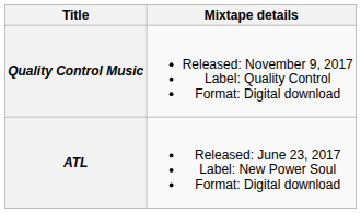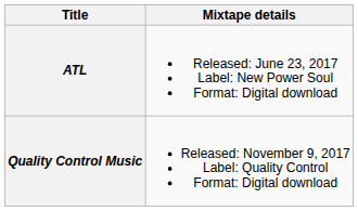 <table class="wikitable plainrowheaders" style="text-align:center;">
 <tr>
 <th>Title</th>
 <th>Mixtape details</th>
 </tr>
 <tr>
+<th scope="row"><em>ATL</em></th>
+<td><br><ul><li>Released: June 23, 2017</li><li>Label: New Power Soul</li><li>Format: Digital download</li></ul></td>
+</tr>
+<tr>
 <th scope="row"><em>Quality Control Music</em></th>
 <td><br><ul><li>Released: November 9, 2017</li><li>Label: Quality Control</li><li>Format: Digital download</li></ul></td>
 </tr>
-<tr>
-<th scope="row"><em>ATL</em></th>
-<td><br><ul><li>Released: June 23, 2017</li><li>Label: New Power Soul</li><li>Format: Digital download</li></ul></td>
-</tr>
 </table>
